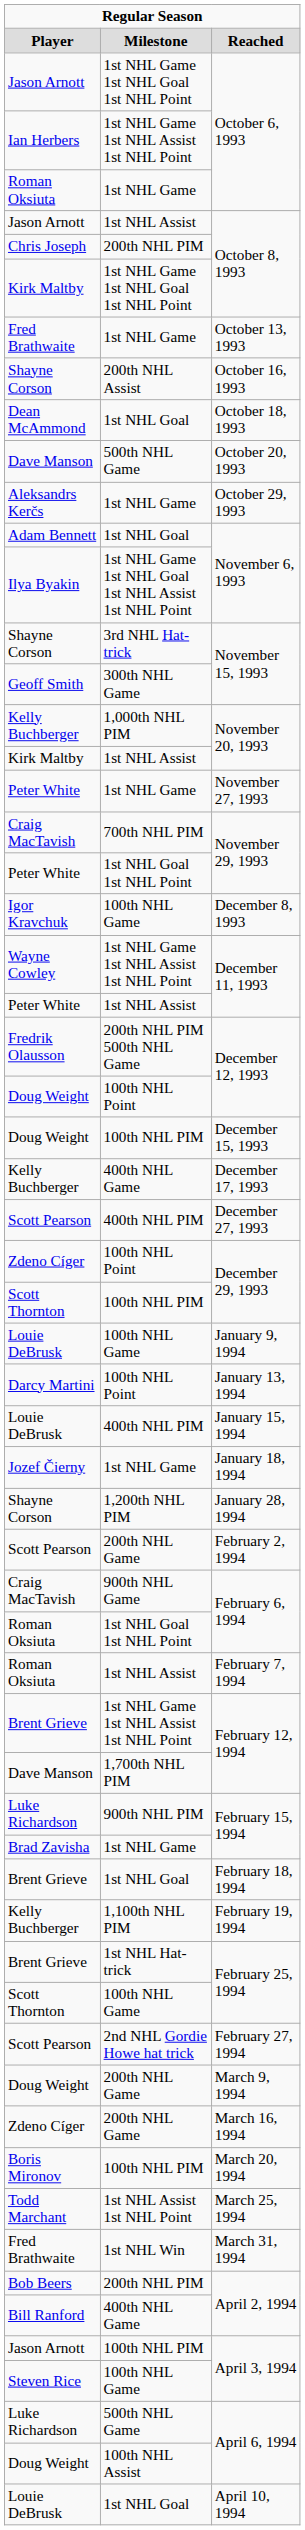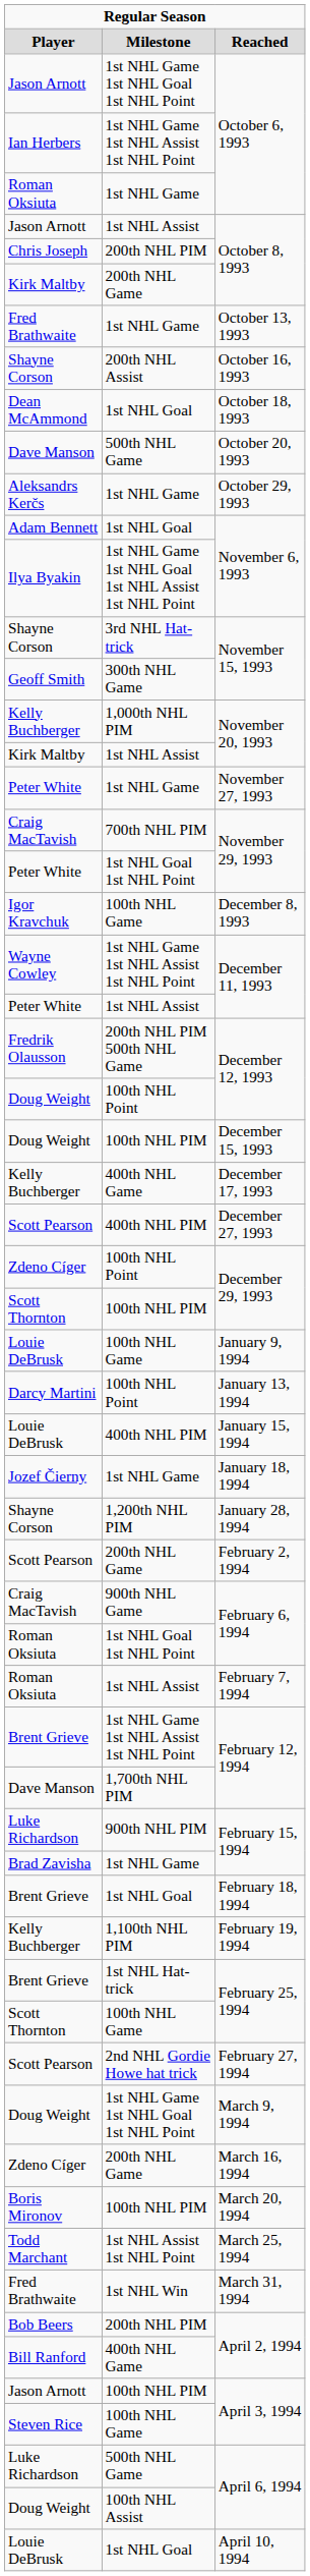 <table class="wikitable" style="width:50%;">
 <tr>
 <td colspan="10" style="text-align:center;"><strong>Regular Season</strong></td>
 </tr>
 <tr style="text-align:center; background:#ddd;">
 <td><strong>Player</strong></td>
 <td><strong>Milestone</strong></td>
 <td><strong>Reached</strong></td>
 </tr>
 <tr>
 <td><a href='#'>Jason Arnott</a></td>
 <td>1st NHL Game<br>1st NHL Goal<br>1st NHL Point</td>
 <td rowspan="3">October 6, 1993</td>
 </tr>
 <tr>
 <td><a href='#'>Ian Herbers</a></td>
 <td>1st NHL Game<br>1st NHL Assist<br>1st NHL Point</td>
 </tr>
 <tr>
 <td><a href='#'>Roman Oksiuta</a></td>
 <td>1st NHL Game</td>
 </tr>
 <tr>
 <td>Jason Arnott</td>
 <td>1st NHL Assist</td>
 <td rowspan="3">October 8, 1993</td>
 </tr>
 <tr>
 <td><a href='#'>Chris Joseph</a></td>
 <td>200th NHL PIM</td>
 </tr>
 <tr>
 <td><a href='#'>Kirk Maltby</a></td>
-<td>1st NHL Game<br>1st NHL Goal<br>1st NHL Point</td>
+<td>200th NHL Game</td>
 </tr>
 <tr>
 <td><a href='#'>Fred Brathwaite</a></td>
 <td>1st NHL Game</td>
 <td>October 13, 1993</td>
 </tr>
 <tr>
 <td><a href='#'>Shayne Corson</a></td>
 <td>200th NHL Assist</td>
 <td>October 16, 1993</td>
 </tr>
 <tr>
 <td><a href='#'>Dean McAmmond</a></td>
 <td>1st NHL Goal</td>
 <td>October 18, 1993</td>
 </tr>
 <tr>
 <td><a href='#'>Dave Manson</a></td>
 <td>500th NHL Game</td>
 <td>October 20, 1993</td>
 </tr>
 <tr>
 <td><a href='#'>Aleksandrs Kerčs</a></td>
 <td>1st NHL Game</td>
 <td>October 29, 1993</td>
 </tr>
 <tr>
 <td><a href='#'>Adam Bennett</a></td>
 <td>1st NHL Goal</td>
 <td rowspan="2">November 6, 1993</td>
 </tr>
 <tr>
 <td><a href='#'>Ilya Byakin</a></td>
 <td>1st NHL Game<br>1st NHL Goal<br>1st NHL Assist<br>1st NHL Point</td>
 </tr>
 <tr>
 <td>Shayne Corson</td>
 <td>3rd NHL <a href='#'>Hat-trick</a></td>
 <td rowspan="2">November 15, 1993</td>
 </tr>
 <tr>
 <td><a href='#'>Geoff Smith</a></td>
 <td>300th NHL Game</td>
 </tr>
 <tr>
 <td><a href='#'>Kelly Buchberger</a></td>
 <td>1,000th NHL PIM</td>
 <td rowspan="2">November 20, 1993</td>
 </tr>
 <tr>
 <td>Kirk Maltby</td>
 <td>1st NHL Assist</td>
 </tr>
 <tr>
 <td><a href='#'>Peter White</a></td>
 <td>1st NHL Game</td>
 <td>November 27, 1993</td>
 </tr>
 <tr>
 <td><a href='#'>Craig MacTavish</a></td>
 <td>700th NHL PIM</td>
 <td rowspan="2">November 29, 1993</td>
 </tr>
 <tr>
 <td>Peter White</td>
 <td>1st NHL Goal<br>1st NHL Point</td>
 </tr>
 <tr>
 <td><a href='#'>Igor Kravchuk</a></td>
 <td>100th NHL Game</td>
 <td>December 8, 1993</td>
 </tr>
 <tr>
 <td><a href='#'>Wayne Cowley</a></td>
 <td>1st NHL Game<br>1st NHL Assist<br>1st NHL Point</td>
 <td rowspan="2">December 11, 1993</td>
 </tr>
 <tr>
 <td>Peter White</td>
 <td>1st NHL Assist</td>
 </tr>
 <tr>
 <td><a href='#'>Fredrik Olausson</a></td>
 <td>200th NHL PIM<br>500th NHL Game</td>
 <td rowspan="2">December 12, 1993</td>
 </tr>
 <tr>
 <td><a href='#'>Doug Weight</a></td>
 <td>100th NHL Point</td>
 </tr>
 <tr>
 <td>Doug Weight</td>
 <td>100th NHL PIM</td>
 <td>December 15, 1993</td>
 </tr>
 <tr>
 <td>Kelly Buchberger</td>
 <td>400th NHL Game</td>
 <td>December 17, 1993</td>
 </tr>
 <tr>
 <td><a href='#'>Scott Pearson</a></td>
 <td>400th NHL PIM</td>
 <td>December 27, 1993</td>
 </tr>
 <tr>
 <td><a href='#'>Zdeno Cíger</a></td>
 <td>100th NHL Point</td>
 <td rowspan="2">December 29, 1993</td>
 </tr>
 <tr>
 <td><a href='#'>Scott Thornton</a></td>
 <td>100th NHL PIM</td>
 </tr>
 <tr>
 <td><a href='#'>Louie DeBrusk</a></td>
 <td>100th NHL Game</td>
 <td>January 9, 1994</td>
 </tr>
 <tr>
 <td><a href='#'>Darcy Martini</a></td>
 <td>100th NHL Point</td>
 <td>January 13, 1994</td>
 </tr>
 <tr>
 <td>Louie DeBrusk</td>
 <td>400th NHL PIM</td>
 <td>January 15, 1994</td>
 </tr>
 <tr>
 <td><a href='#'>Jozef Čierny</a></td>
 <td>1st NHL Game</td>
 <td>January 18, 1994</td>
 </tr>
 <tr>
 <td>Shayne Corson</td>
 <td>1,200th NHL PIM</td>
 <td>January 28, 1994</td>
 </tr>
 <tr>
 <td>Scott Pearson</td>
 <td>200th NHL Game</td>
 <td>February 2, 1994</td>
 </tr>
 <tr>
 <td>Craig MacTavish</td>
 <td>900th NHL Game</td>
 <td rowspan="2">February 6, 1994</td>
 </tr>
 <tr>
 <td>Roman Oksiuta</td>
 <td>1st NHL Goal<br>1st NHL Point</td>
 </tr>
 <tr>
 <td>Roman Oksiuta</td>
 <td>1st NHL Assist</td>
 <td>February 7, 1994</td>
 </tr>
 <tr>
 <td><a href='#'>Brent Grieve</a></td>
 <td>1st NHL Game<br>1st NHL Assist<br>1st NHL Point</td>
 <td rowspan="2">February 12, 1994</td>
 </tr>
 <tr>
 <td>Dave Manson</td>
 <td>1,700th NHL PIM</td>
 </tr>
 <tr>
 <td><a href='#'>Luke Richardson</a></td>
 <td>900th NHL PIM</td>
 <td rowspan="2">February 15, 1994</td>
 </tr>
 <tr>
 <td><a href='#'>Brad Zavisha</a></td>
 <td>1st NHL Game</td>
 </tr>
 <tr>
 <td>Brent Grieve</td>
 <td>1st NHL Goal</td>
 <td>February 18, 1994</td>
 </tr>
 <tr>
 <td>Kelly Buchberger</td>
 <td>1,100th NHL PIM</td>
 <td>February 19, 1994</td>
 </tr>
 <tr>
 <td>Brent Grieve</td>
 <td>1st NHL Hat-trick</td>
 <td rowspan="2">February 25, 1994</td>
 </tr>
 <tr>
 <td>Scott Thornton</td>
 <td>100th NHL Game</td>
 </tr>
 <tr>
 <td>Scott Pearson</td>
 <td>2nd NHL <a href='#'>Gordie Howe hat trick</a></td>
 <td>February 27, 1994</td>
 </tr>
 <tr>
 <td>Doug Weight</td>
-<td>200th NHL Game</td>
+<td>1st NHL Game<br>1st NHL Goal<br>1st NHL Point</td>
 <td>March 9, 1994</td>
 </tr>
 <tr>
 <td>Zdeno Cíger</td>
 <td>200th NHL Game</td>
 <td>March 16, 1994</td>
 </tr>
 <tr>
 <td><a href='#'>Boris Mironov</a></td>
 <td>100th NHL PIM</td>
 <td>March 20, 1994</td>
 </tr>
 <tr>
 <td><a href='#'>Todd Marchant</a></td>
 <td>1st NHL Assist<br>1st NHL Point</td>
 <td>March 25, 1994</td>
 </tr>
 <tr>
 <td>Fred Brathwaite</td>
 <td>1st NHL Win</td>
 <td>March 31, 1994</td>
 </tr>
 <tr>
 <td><a href='#'>Bob Beers</a></td>
 <td>200th NHL PIM</td>
 <td rowspan="2">April 2, 1994</td>
 </tr>
 <tr>
 <td><a href='#'>Bill Ranford</a></td>
 <td>400th NHL Game</td>
 </tr>
 <tr>
 <td>Jason Arnott</td>
 <td>100th NHL PIM</td>
 <td rowspan="2">April 3, 1994</td>
 </tr>
 <tr>
 <td><a href='#'>Steven Rice</a></td>
 <td>100th NHL Game</td>
 </tr>
 <tr>
 <td>Luke Richardson</td>
 <td>500th NHL Game</td>
 <td rowspan="2">April 6, 1994</td>
 </tr>
 <tr>
 <td>Doug Weight</td>
 <td>100th NHL Assist</td>
 </tr>
 <tr>
 <td>Louie DeBrusk</td>
 <td>1st NHL Goal</td>
 <td>April 10, 1994</td>
 </tr>
 </table>
